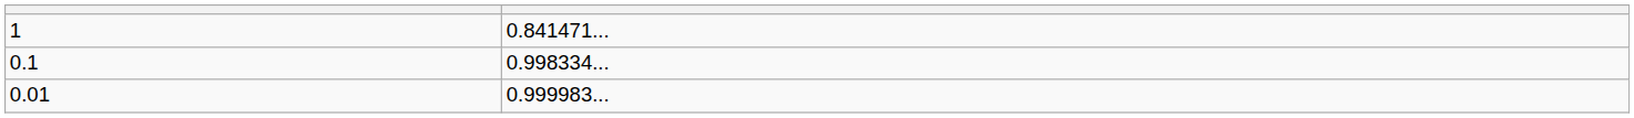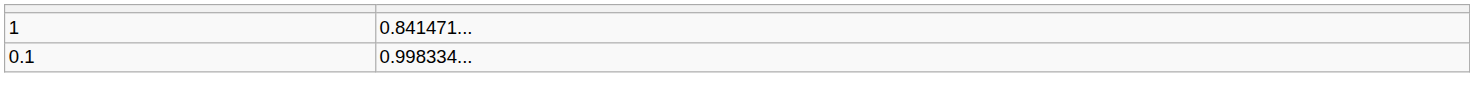 <table class="wikitable" style="width:100%; margin:0px;">
 <tr>
 <th></th>
 <th></th>
 </tr>
 <tr>
 <td>1</td>
 <td>0.841471...</td>
 </tr>
 <tr>
 <td>0.1</td>
 <td>0.998334...</td>
 </tr>
-<tr>
-<td>0.01</td>
-<td>0.999983...</td>
-</tr>
 </table>
